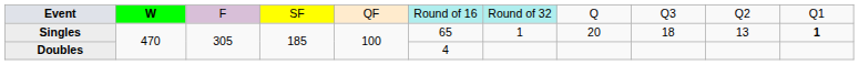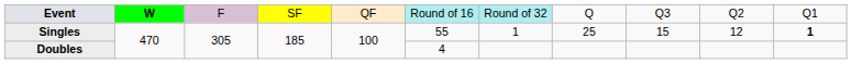 <table class=wikitable style=font-size:90%;text-align:center>
 <tr>
 <td style="width:130px; background:#dfe2e9;"><strong>Event</strong></td>
 <td style="width:80px; background:lime;"><strong>W</strong></td>
 <td style="width:85px; background:thistle;">F</td>
 <td style="width:85px; background:#ff0;">SF</td>
 <td style="width:85px; background:#ffebcd;">QF</td>
 <td style="width:85px; background:#afeeee;">Round of 16</td>
 <td style="width:85px; background:#afeeee;">Round of 32</td>
 <td width=85>Q</td>
 <td width=85>Q3</td>
 <td width=85>Q2</td>
 <td width=85>Q1</td>
 </tr>
 <tr>
 <th style="background:#ededed;">Singles</th>
 <td rowspan=2>470</td>
 <td rowspan=2>305</td>
 <td rowspan=2>185</td>
 <td rowspan=2>100</td>
-<td>65</td>
+<td>55</td>
 <td>1</td>
-<td>20</td>
-<td>18</td>
-<td>13</td>
+<td>25</td>
+<td>15</td>
+<td>12</td>
 <td><strong>1</strong></td>
 </tr>
 <tr>
 <th style="background:#ededed;">Doubles</th>
 <td>4</td>
 <td></td>
 <td></td>
 <td></td>
 <td></td>
 <td></td>
 </tr>
 </table>
